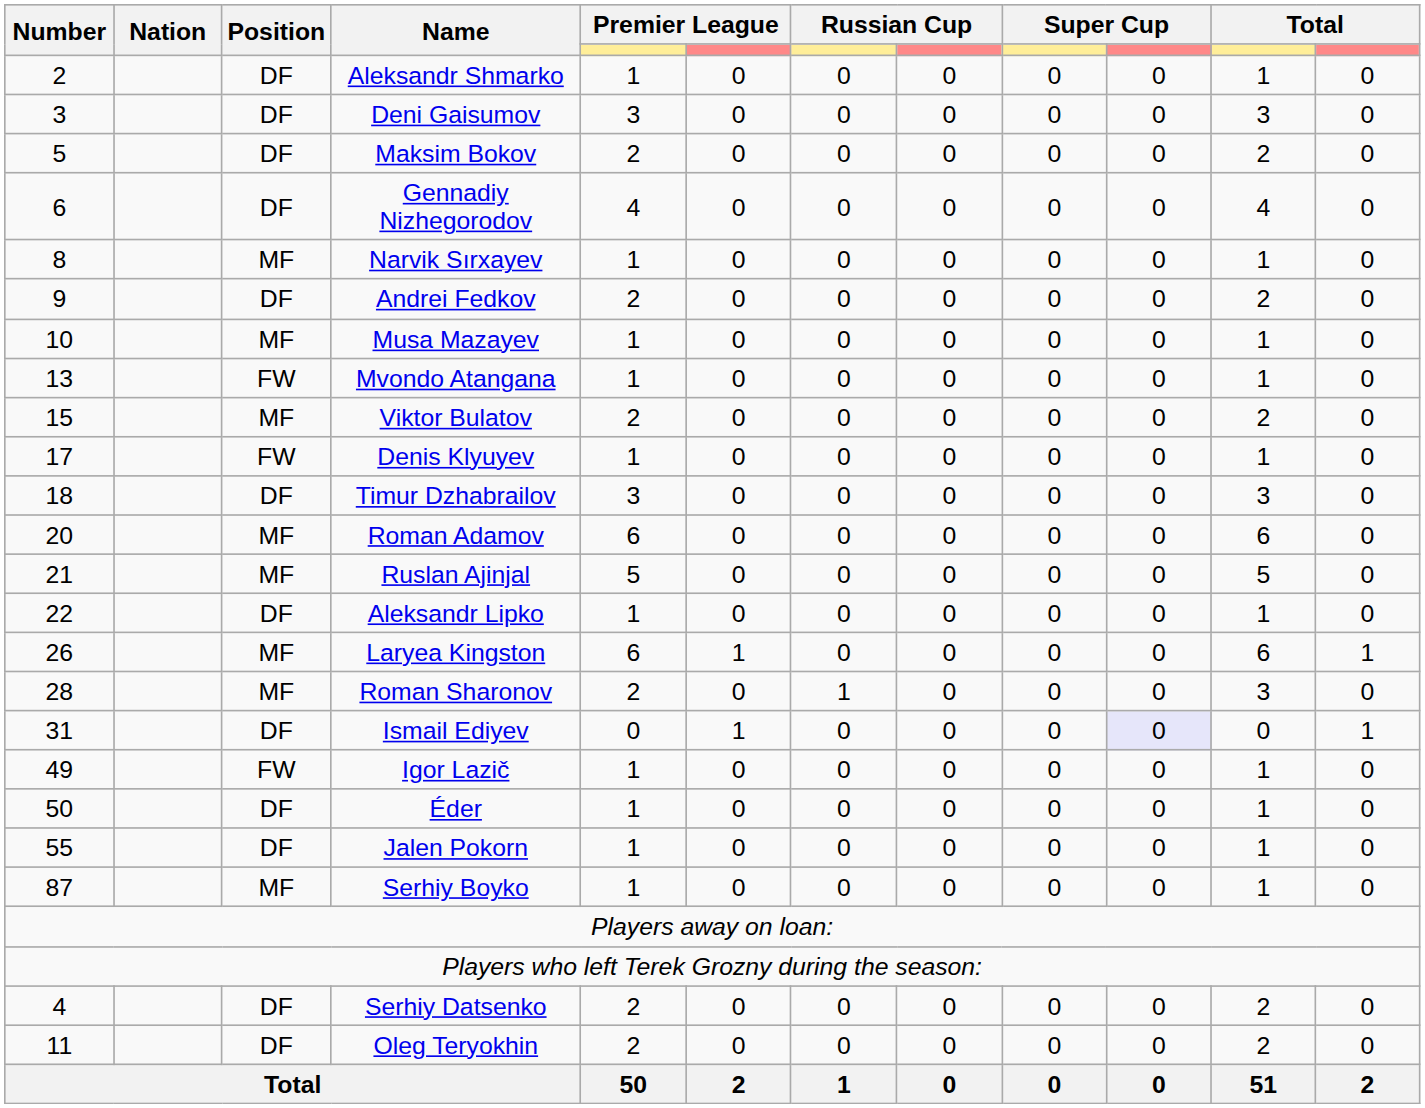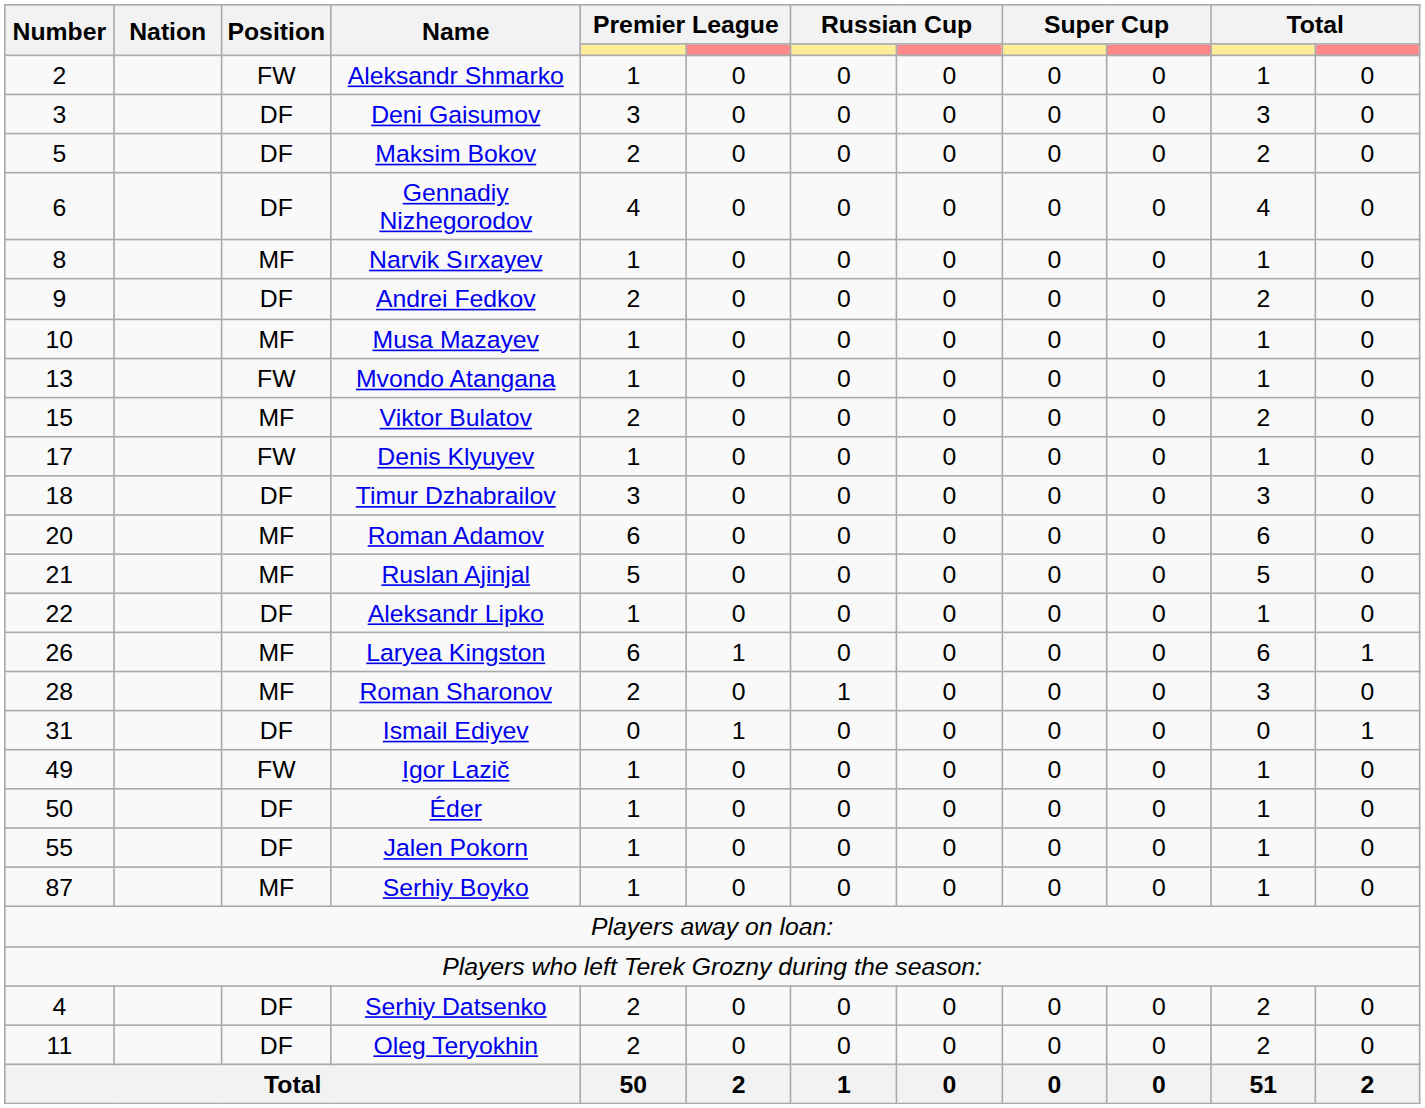 <table class="wikitable" style="font-size: 95%; text-align: center;">
 <tr>
 <th rowspan=2 width=60>Number</th>
 <th rowspan=2 width=60>Nation</th>
 <th rowspan=2 width=60>Position</th>
 <th rowspan=2 width=150>Name</th>
 <th colspan=2>Premier League</th>
 <th colspan=2>Russian Cup</th>
 <th colspan=2>Super Cup</th>
 <th colspan=2>Total</th>
 </tr>
 <tr>
 <th style="width:60px; background:#fe9;"></th>
 <th style="width:60px; background:#ff8888;"></th>
 <th style="width:60px; background:#fe9;"></th>
 <th style="width:60px; background:#ff8888;"></th>
 <th style="width:60px; background:#fe9;"></th>
 <th style="width:60px; background:#ff8888;"></th>
 <th style="width:60px; background:#fe9;"></th>
 <th style="width:60px; background:#ff8888;"></th>
 </tr>
 <tr>
 <td>2</td>
 <td></td>
-<td>DF</td>
+<td>FW</td>
 <td><a href='#'>Aleksandr Shmarko</a></td>
 <td>1</td>
 <td>0</td>
 <td>0</td>
 <td>0</td>
 <td>0</td>
 <td>0</td>
 <td>1</td>
 <td>0</td>
 </tr>
 <tr>
 <td>3</td>
 <td></td>
 <td>DF</td>
 <td><a href='#'>Deni Gaisumov</a></td>
 <td>3</td>
 <td>0</td>
 <td>0</td>
 <td>0</td>
 <td>0</td>
 <td>0</td>
 <td>3</td>
 <td>0</td>
 </tr>
 <tr>
 <td>5</td>
 <td></td>
 <td>DF</td>
 <td><a href='#'>Maksim Bokov</a></td>
 <td>2</td>
 <td>0</td>
 <td>0</td>
 <td>0</td>
 <td>0</td>
 <td>0</td>
 <td>2</td>
 <td>0</td>
 </tr>
 <tr>
 <td>6</td>
 <td></td>
 <td>DF</td>
 <td><a href='#'>Gennadiy Nizhegorodov</a></td>
 <td>4</td>
 <td>0</td>
 <td>0</td>
 <td>0</td>
 <td>0</td>
 <td>0</td>
 <td>4</td>
 <td>0</td>
 </tr>
 <tr>
 <td>8</td>
 <td></td>
 <td>MF</td>
 <td><a href='#'>Narvik Sırxayev</a></td>
 <td>1</td>
 <td>0</td>
 <td>0</td>
 <td>0</td>
 <td>0</td>
 <td>0</td>
 <td>1</td>
 <td>0</td>
 </tr>
 <tr>
 <td>9</td>
 <td></td>
 <td>DF</td>
 <td><a href='#'>Andrei Fedkov</a></td>
 <td>2</td>
 <td>0</td>
 <td>0</td>
 <td>0</td>
 <td>0</td>
 <td>0</td>
 <td>2</td>
 <td>0</td>
 </tr>
 <tr>
 <td>10</td>
 <td></td>
 <td>MF</td>
 <td><a href='#'>Musa Mazayev</a></td>
 <td>1</td>
 <td>0</td>
 <td>0</td>
 <td>0</td>
 <td>0</td>
 <td>0</td>
 <td>1</td>
 <td>0</td>
 </tr>
 <tr>
 <td>13</td>
 <td></td>
 <td>FW</td>
 <td><a href='#'>Mvondo Atangana</a></td>
 <td>1</td>
 <td>0</td>
 <td>0</td>
 <td>0</td>
 <td>0</td>
 <td>0</td>
 <td>1</td>
 <td>0</td>
 </tr>
 <tr>
 <td>15</td>
 <td></td>
 <td>MF</td>
 <td><a href='#'>Viktor Bulatov</a></td>
 <td>2</td>
 <td>0</td>
 <td>0</td>
 <td>0</td>
 <td>0</td>
 <td>0</td>
 <td>2</td>
 <td>0</td>
 </tr>
 <tr>
 <td>17</td>
 <td></td>
 <td>FW</td>
 <td><a href='#'>Denis Klyuyev</a></td>
 <td>1</td>
 <td>0</td>
 <td>0</td>
 <td>0</td>
 <td>0</td>
 <td>0</td>
 <td>1</td>
 <td>0</td>
 </tr>
 <tr>
 <td>18</td>
 <td></td>
 <td>DF</td>
 <td><a href='#'>Timur Dzhabrailov</a></td>
 <td>3</td>
 <td>0</td>
 <td>0</td>
 <td>0</td>
 <td>0</td>
 <td>0</td>
 <td>3</td>
 <td>0</td>
 </tr>
 <tr>
 <td>20</td>
 <td></td>
 <td>MF</td>
 <td><a href='#'>Roman Adamov</a></td>
 <td>6</td>
 <td>0</td>
 <td>0</td>
 <td>0</td>
 <td>0</td>
 <td>0</td>
 <td>6</td>
 <td>0</td>
 </tr>
 <tr>
 <td>21</td>
 <td></td>
 <td>MF</td>
 <td><a href='#'>Ruslan Ajinjal</a></td>
 <td>5</td>
 <td>0</td>
 <td>0</td>
 <td>0</td>
 <td>0</td>
 <td>0</td>
 <td>5</td>
 <td>0</td>
 </tr>
 <tr>
 <td>22</td>
 <td></td>
 <td>DF</td>
 <td><a href='#'>Aleksandr Lipko</a></td>
 <td>1</td>
 <td>0</td>
 <td>0</td>
 <td>0</td>
 <td>0</td>
 <td>0</td>
 <td>1</td>
 <td>0</td>
 </tr>
 <tr>
 <td>26</td>
 <td></td>
 <td>MF</td>
 <td><a href='#'>Laryea Kingston</a></td>
 <td>6</td>
 <td>1</td>
 <td>0</td>
 <td>0</td>
 <td>0</td>
 <td>0</td>
 <td>6</td>
 <td>1</td>
 </tr>
 <tr>
 <td>28</td>
 <td></td>
 <td>MF</td>
 <td><a href='#'>Roman Sharonov</a></td>
 <td>2</td>
 <td>0</td>
 <td>1</td>
 <td>0</td>
 <td>0</td>
 <td>0</td>
 <td>3</td>
 <td>0</td>
 </tr>
 <tr>
 <td>31</td>
 <td></td>
 <td>DF</td>
 <td><a href='#'>Ismail Ediyev</a></td>
 <td>0</td>
 <td>1</td>
 <td>0</td>
 <td>0</td>
 <td>0</td>
-<td style="background: lavender;">0</td>
+<td>0</td>
 <td>0</td>
 <td>1</td>
 </tr>
 <tr>
 <td>49</td>
 <td></td>
 <td>FW</td>
 <td><a href='#'>Igor Lazič</a></td>
 <td>1</td>
 <td>0</td>
 <td>0</td>
 <td>0</td>
 <td>0</td>
 <td>0</td>
 <td>1</td>
 <td>0</td>
 </tr>
 <tr>
 <td>50</td>
 <td></td>
 <td>DF</td>
 <td><a href='#'>Éder</a></td>
 <td>1</td>
 <td>0</td>
 <td>0</td>
 <td>0</td>
 <td>0</td>
 <td>0</td>
 <td>1</td>
 <td>0</td>
 </tr>
 <tr>
 <td>55</td>
 <td></td>
 <td>DF</td>
 <td><a href='#'>Jalen Pokorn</a></td>
 <td>1</td>
 <td>0</td>
 <td>0</td>
 <td>0</td>
 <td>0</td>
 <td>0</td>
 <td>1</td>
 <td>0</td>
 </tr>
 <tr>
 <td>87</td>
 <td></td>
 <td>MF</td>
 <td><a href='#'>Serhiy Boyko</a></td>
 <td>1</td>
 <td>0</td>
 <td>0</td>
 <td>0</td>
 <td>0</td>
 <td>0</td>
 <td>1</td>
 <td>0</td>
 </tr>
 <tr>
 <td colspan="14"><em>Players away on loan:</em></td>
 </tr>
 <tr>
 <td colspan="14"><em>Players who left Terek Grozny during the season:</em></td>
 </tr>
 <tr>
 <td>4</td>
 <td></td>
 <td>DF</td>
 <td><a href='#'>Serhiy Datsenko</a></td>
 <td>2</td>
 <td>0</td>
 <td>0</td>
 <td>0</td>
 <td>0</td>
 <td>0</td>
 <td>2</td>
 <td>0</td>
 </tr>
 <tr>
 <td>11</td>
 <td></td>
 <td>DF</td>
 <td><a href='#'>Oleg Teryokhin</a></td>
 <td>2</td>
 <td>0</td>
 <td>0</td>
 <td>0</td>
 <td>0</td>
 <td>0</td>
 <td>2</td>
 <td>0</td>
 </tr>
 <tr>
 <th colspan=4>Total</th>
 <th>50</th>
 <th>2</th>
 <th>1</th>
 <th>0</th>
 <th>0</th>
 <th>0</th>
 <th>51</th>
 <th>2</th>
 </tr>
 </table>
